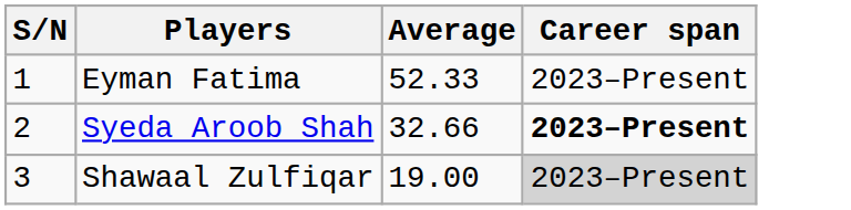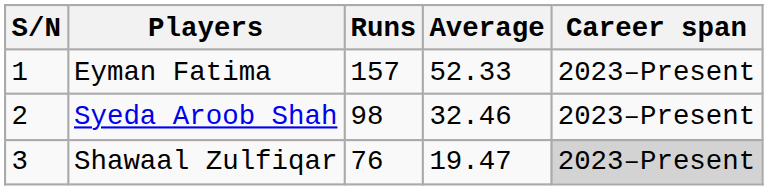 <table class="wikitable">
 <tr>
 <th>S/N</th>
 <th>Players</th>
+<th>Runs</th>
 <th>Average</th>
 <th>Career span</th>
 </tr>
 <tr>
 <td>1</td>
 <td>Eyman Fatima</td>
+<td>157</td>
 <td>52.33</td>
 <td>2023–Present</td>
 </tr>
 <tr>
 <td>2</td>
 <td><a href='#'>Syeda Aroob Shah</a></td>
-<td>32.66</td>
-<td><strong>2023–Present</strong></td>
+<td>98</td>
+<td>32.46</td>
+<td>2023–Present</td>
 </tr>
 <tr>
 <td>3</td>
 <td>Shawaal Zulfiqar</td>
-<td>19.00</td>
+<td>76</td>
+<td>19.47</td>
 <td style="background: lightgrey;">2023–Present</td>
 </tr>
 </table>
